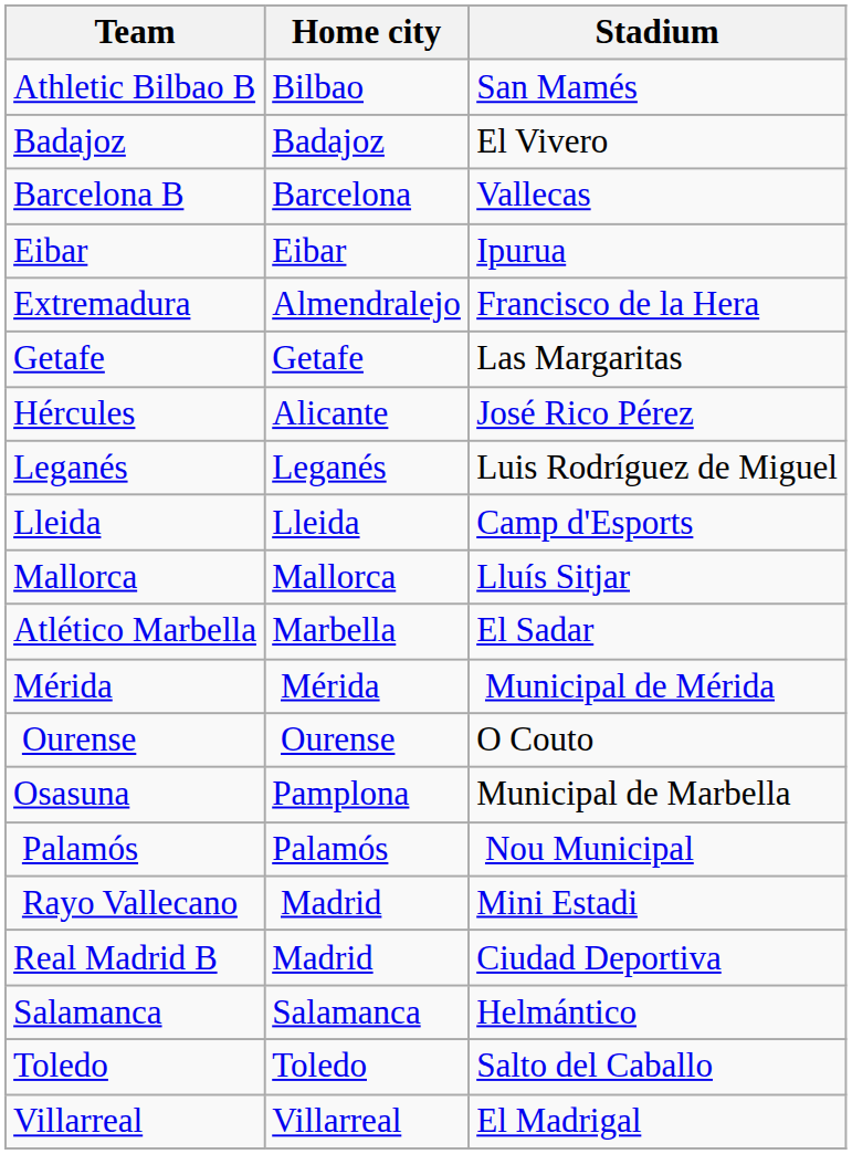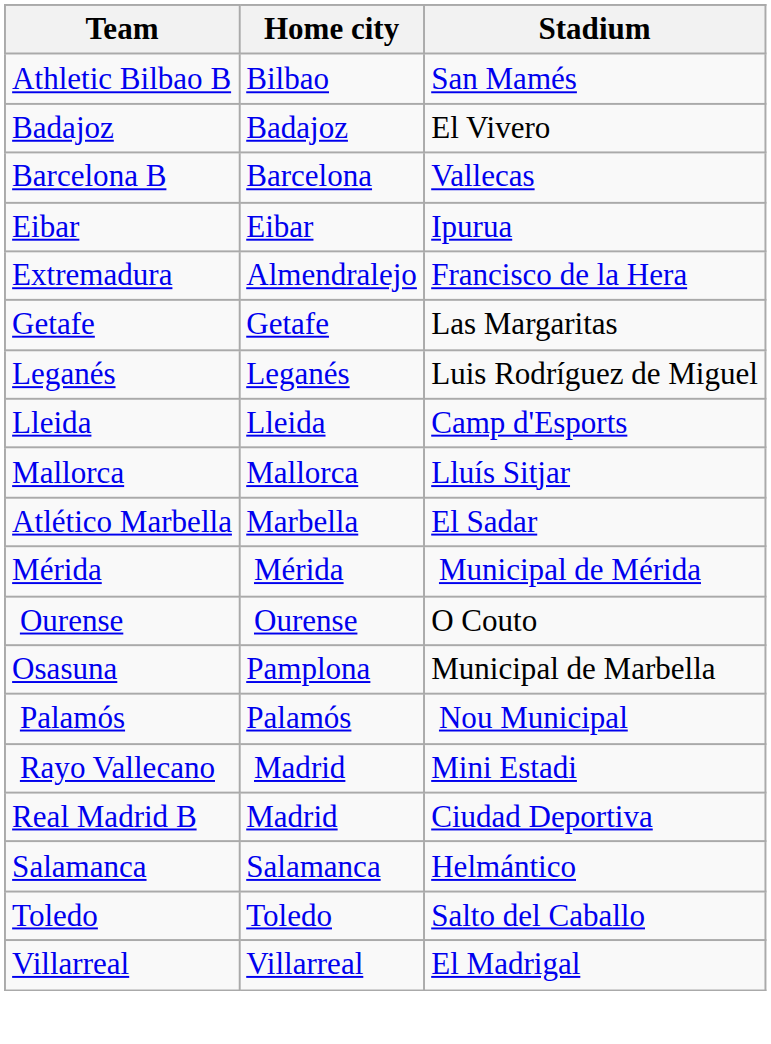 <table class="wikitable sortable">
 <tr>
 <th>Team</th>
 <th>Home city</th>
 <th>Stadium</th>
 </tr>
 <tr>
 <td><a href='#'>Athletic Bilbao B</a></td>
 <td><a href='#'>Bilbao</a></td>
 <td><a href='#'>San Mamés</a></td>
 </tr>
 <tr>
 <td><a href='#'>Badajoz</a></td>
 <td><a href='#'>Badajoz</a></td>
 <td>El Vivero</td>
 </tr>
 <tr>
 <td><a href='#'>Barcelona B</a></td>
 <td><a href='#'>Barcelona</a></td>
 <td><a href='#'>Vallecas</a></td>
 </tr>
 <tr>
 <td><a href='#'>Eibar</a></td>
 <td><a href='#'>Eibar</a></td>
 <td><a href='#'>Ipurua</a></td>
 </tr>
 <tr>
 <td><a href='#'>Extremadura</a></td>
 <td><a href='#'>Almendralejo</a></td>
 <td><a href='#'>Francisco de la Hera</a></td>
 </tr>
 <tr>
 <td><a href='#'>Getafe</a></td>
 <td><a href='#'>Getafe</a></td>
 <td>Las Margaritas</td>
-</tr>
-<tr>
-<td><a href='#'>Hércules</a></td>
-<td><a href='#'>Alicante</a></td>
-<td><a href='#'>José Rico Pérez</a></td>
 </tr>
 <tr>
 <td><a href='#'>Leganés</a></td>
 <td><a href='#'>Leganés</a></td>
 <td>Luis Rodríguez de Miguel</td>
 </tr>
 <tr>
 <td><a href='#'>Lleida</a></td>
 <td><a href='#'>Lleida</a></td>
 <td><a href='#'>Camp d'Esports</a></td>
 </tr>
 <tr>
 <td><a href='#'>Mallorca</a></td>
 <td><a href='#'>Mallorca</a></td>
 <td><a href='#'>Lluís Sitjar</a></td>
 </tr>
 <tr>
 <td><a href='#'>Atlético Marbella</a></td>
 <td><a href='#'>Marbella</a></td>
 <td><a href='#'>El Sadar</a></td>
 </tr>
 <tr>
 <td><a href='#'>Mérida</a></td>
 <td> <a href='#'>Mérida</a></td>
 <td> <a href='#'>Municipal de Mérida</a></td>
 </tr>
 <tr>
 <td> <a href='#'>Ourense</a></td>
 <td> <a href='#'>Ourense</a></td>
 <td>O Couto</td>
 </tr>
 <tr>
 <td><a href='#'>Osasuna</a></td>
 <td><a href='#'>Pamplona</a></td>
 <td>Municipal de Marbella</td>
 </tr>
 <tr>
 <td> <a href='#'>Palamós</a></td>
 <td><a href='#'>Palamós</a></td>
 <td> <a href='#'>Nou Municipal</a></td>
 </tr>
 <tr>
 <td> <a href='#'>Rayo Vallecano</a></td>
 <td> <a href='#'>Madrid</a></td>
 <td><a href='#'>Mini Estadi</a></td>
 </tr>
 <tr>
 <td><a href='#'>Real Madrid B</a></td>
 <td><a href='#'>Madrid</a></td>
 <td><a href='#'>Ciudad Deportiva</a></td>
 </tr>
 <tr>
 <td><a href='#'>Salamanca</a></td>
 <td><a href='#'>Salamanca</a></td>
 <td><a href='#'>Helmántico</a></td>
 </tr>
 <tr>
 <td><a href='#'>Toledo</a></td>
 <td><a href='#'>Toledo</a></td>
 <td><a href='#'>Salto del Caballo</a></td>
 </tr>
 <tr>
 <td><a href='#'>Villarreal</a></td>
 <td><a href='#'>Villarreal</a></td>
 <td><a href='#'>El Madrigal</a></td>
 </tr>
 </table>
